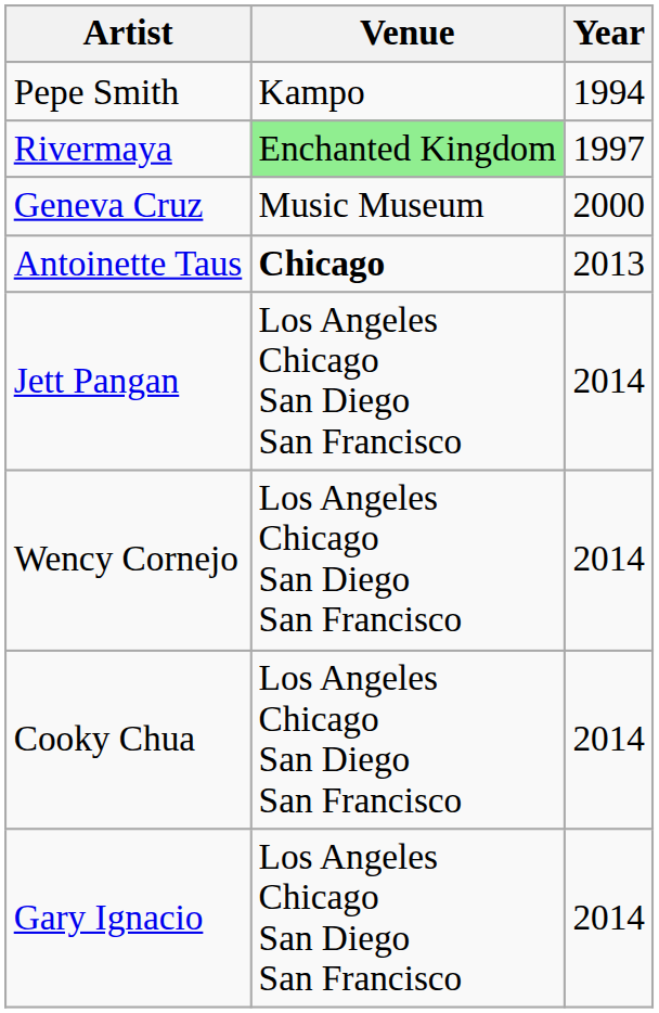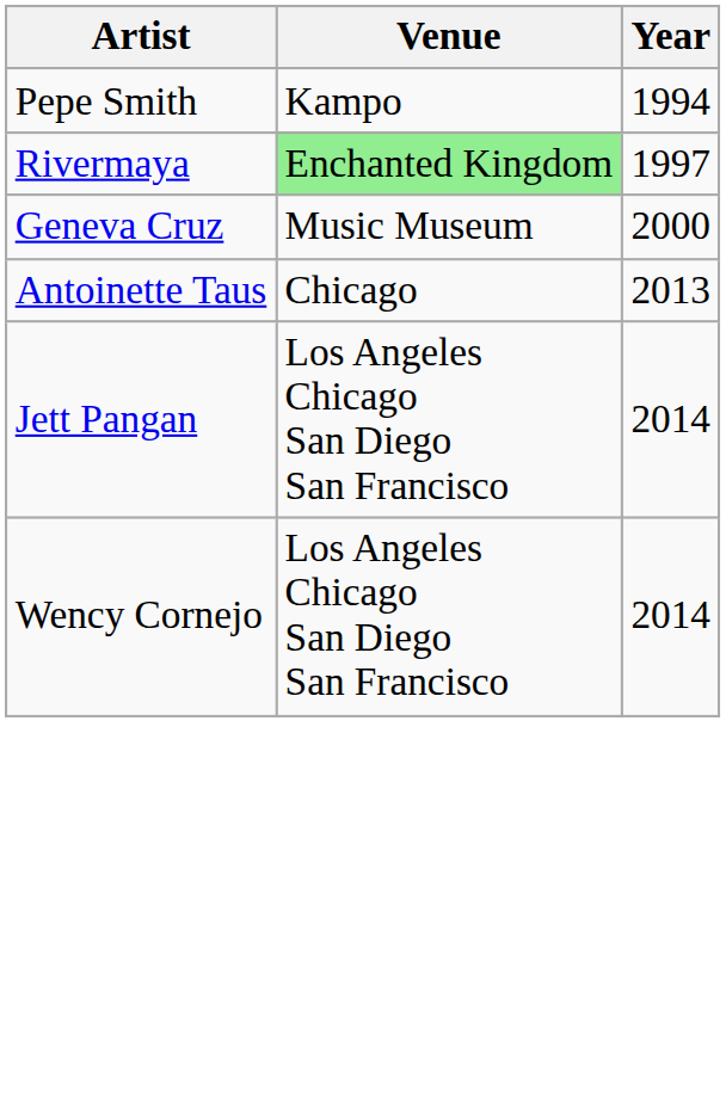 <table class="wikitable">
 <tr>
 <th>Artist</th>
 <th>Venue</th>
 <th>Year</th>
 </tr>
 <tr>
 <td>Pepe Smith</td>
 <td>Kampo</td>
 <td>1994</td>
 </tr>
 <tr>
 <td><a href='#'>Rivermaya</a></td>
 <td style="background: lightgreen;">Enchanted Kingdom</td>
 <td>1997</td>
 </tr>
 <tr>
 <td><a href='#'>Geneva Cruz</a></td>
 <td>Music Museum</td>
 <td>2000</td>
 </tr>
 <tr>
 <td><a href='#'>Antoinette Taus</a></td>
-<td><strong>Chicago</strong></td>
+<td>Chicago</td>
 <td>2013</td>
 </tr>
 <tr>
 <td><a href='#'>Jett Pangan</a></td>
 <td>Los Angeles <br> Chicago <br> San Diego <br> San Francisco</td>
 <td>2014</td>
 </tr>
 <tr>
 <td>Wency Cornejo</td>
 <td>Los Angeles <br> Chicago <br> San Diego <br> San Francisco</td>
 <td>2014</td>
 </tr>
-<tr>
-<td>Cooky Chua</td>
-<td>Los Angeles <br> Chicago <br> San Diego <br> San Francisco</td>
-<td>2014</td>
-</tr>
-<tr>
-<td><a href='#'>Gary Ignacio</a></td>
-<td>Los Angeles <br> Chicago <br> San Diego <br> San Francisco</td>
-<td>2014</td>
-</tr>
 </table>
